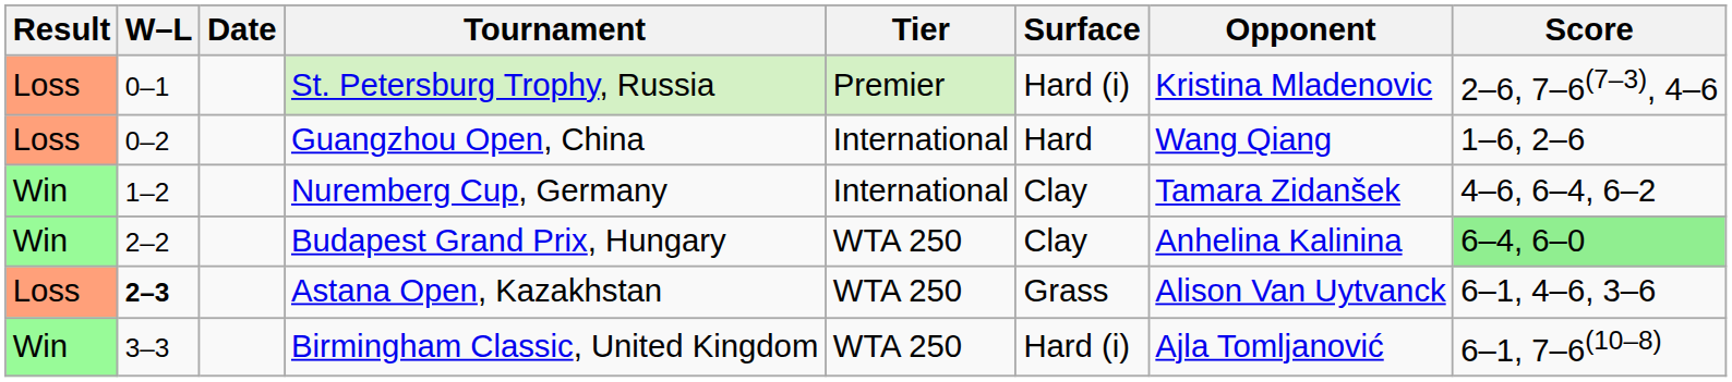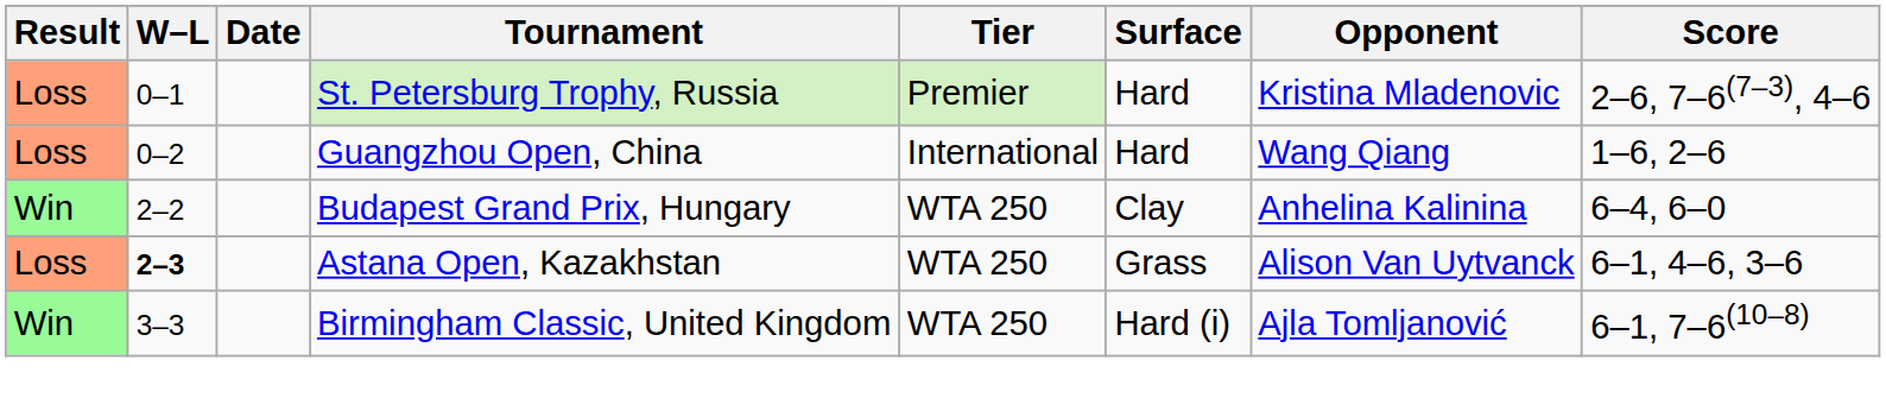 <table class="sortable wikitable">
 <tr>
 <th>Result</th>
 <th class="unsortable">W–L</th>
 <th>Date</th>
 <th>Tournament</th>
 <th>Tier</th>
 <th>Surface</th>
 <th>Opponent</th>
 <th class="unsortable">Score</th>
 </tr>
 <tr>
 <td bgcolor=ffa07a>Loss</td>
 <td><small>0–1</small></td>
 <td><a href='#'></a></td>
 <td bgcolor="d4f1c5"><a href='#'>St. Petersburg Trophy</a>, Russia</td>
 <td bgcolor="d4f1c5">Premier</td>
-<td>Hard (i)</td>
+<td>Hard</td>
 <td> <a href='#'>Kristina Mladenovic</a></td>
 <td>2–6, 7–6<sup>(7–3)</sup>, 4–6</td>
 </tr>
 <tr>
 <td bgcolor=ffa07a>Loss</td>
 <td><small>0–2</small></td>
 <td><a href='#'></a></td>
 <td><a href='#'>Guangzhou Open</a>, China</td>
 <td>International</td>
 <td>Hard</td>
 <td> <a href='#'>Wang Qiang</a></td>
 <td>1–6, 2–6</td>
 </tr>
 <tr>
 <td bgcolor=98fb98>Win</td>
-<td><small>1–2</small></td>
-<td><a href='#'></a></td>
-<td><a href='#'>Nuremberg Cup</a>, Germany</td>
-<td>International</td>
-<td>Clay</td>
-<td> <a href='#'>Tamara Zidanšek</a></td>
-<td>4–6, 6–4, 6–2</td>
-</tr>
-<tr>
-<td bgcolor=98fb98>Win</td>
 <td><small>2–2</small></td>
 <td><a href='#'></a></td>
 <td><a href='#'>Budapest Grand Prix</a>, Hungary</td>
 <td>WTA 250</td>
 <td>Clay</td>
 <td> <a href='#'>Anhelina Kalinina</a></td>
-<td style="background: lightgreen;">6–4, 6–0</td>
+<td>6–4, 6–0</td>
 </tr>
 <tr>
 <td bgcolor=ffa07a>Loss</td>
 <td><strong><small>2–3</small></strong></td>
 <td><a href='#'></a></td>
 <td><a href='#'>Astana Open</a>, Kazakhstan</td>
 <td>WTA 250</td>
 <td>Grass</td>
 <td> <a href='#'>Alison Van Uytvanck</a></td>
 <td>6–1, 4–6, 3–6</td>
 </tr>
 <tr>
 <td bgcolor=98fb98>Win</td>
 <td><small>3–3</small></td>
 <td><a href='#'></a></td>
 <td><a href='#'>Birmingham Classic</a>, United Kingdom</td>
 <td>WTA 250</td>
 <td>Hard (i)</td>
 <td> <a href='#'>Ajla Tomljanović</a></td>
 <td>6–1, 7–6<sup>(10–8)</sup></td>
 </tr>
 </table>
